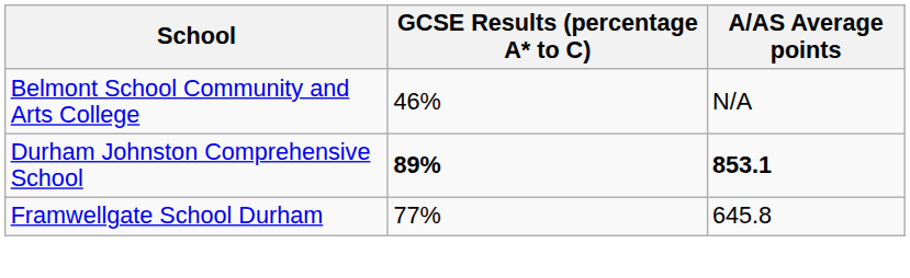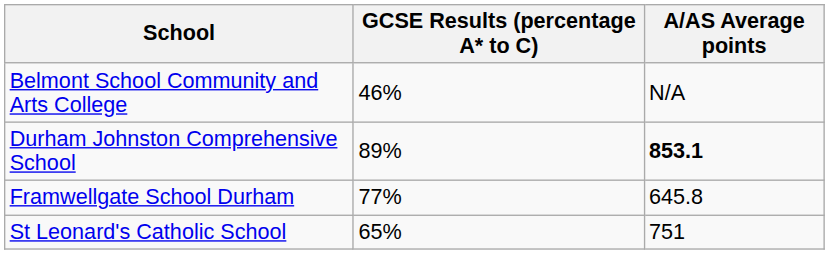 <table class="wikitable">
 <tr style="text-align:left;">
 <th>School</th>
 <th>GCSE Results (percentage A* to C)</th>
 <th> A/AS Average points</th>
 </tr>
 <tr>
 <td><a href='#'>Belmont School Community and Arts College</a></td>
 <td>46%</td>
 <td>N/A</td>
 </tr>
 <tr>
 <td><a href='#'>Durham Johnston Comprehensive School</a></td>
-<td><strong>89%</strong></td>
+<td>89%</td>
 <td><strong>853.1</strong></td>
 </tr>
 <tr>
 <td><a href='#'>Framwellgate School Durham</a></td>
 <td>77%</td>
 <td>645.8</td>
 </tr>
+<tr>
+<td><a href='#'>St Leonard's Catholic School</a></td>
+<td>65%</td>
+<td>751</td>
+</tr>
 </table>
